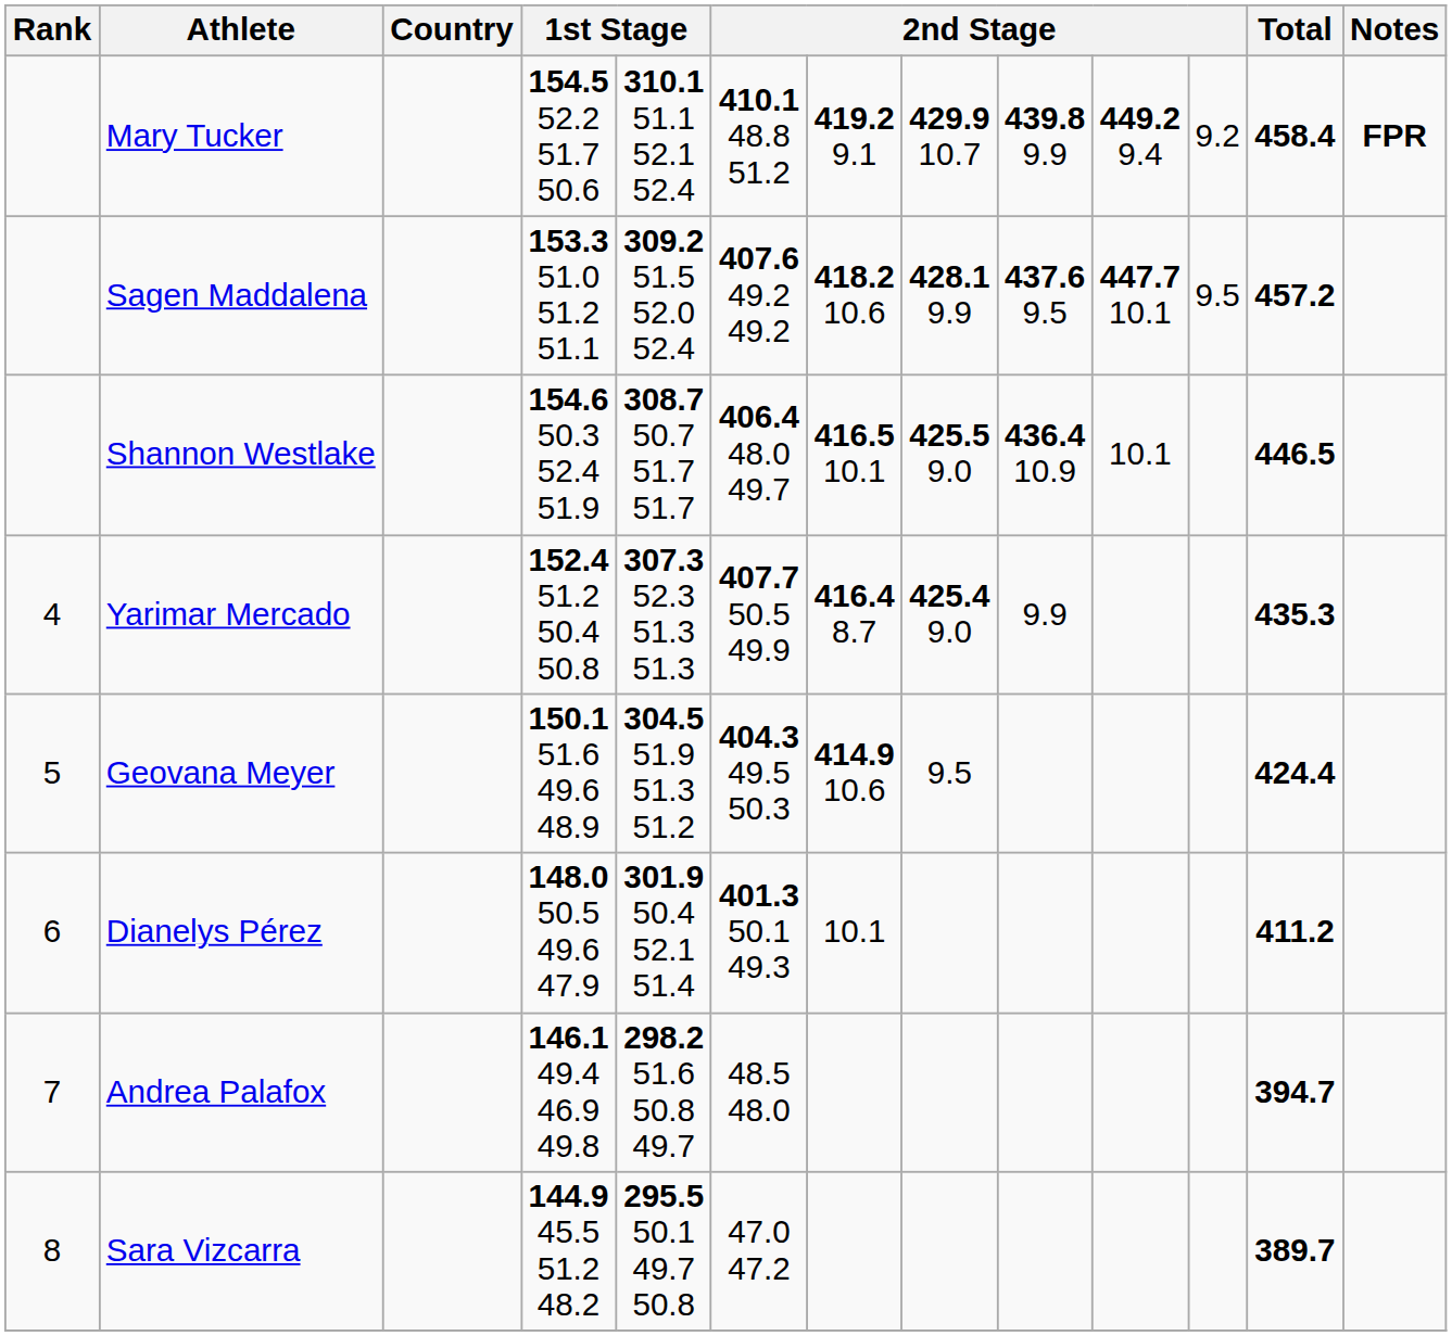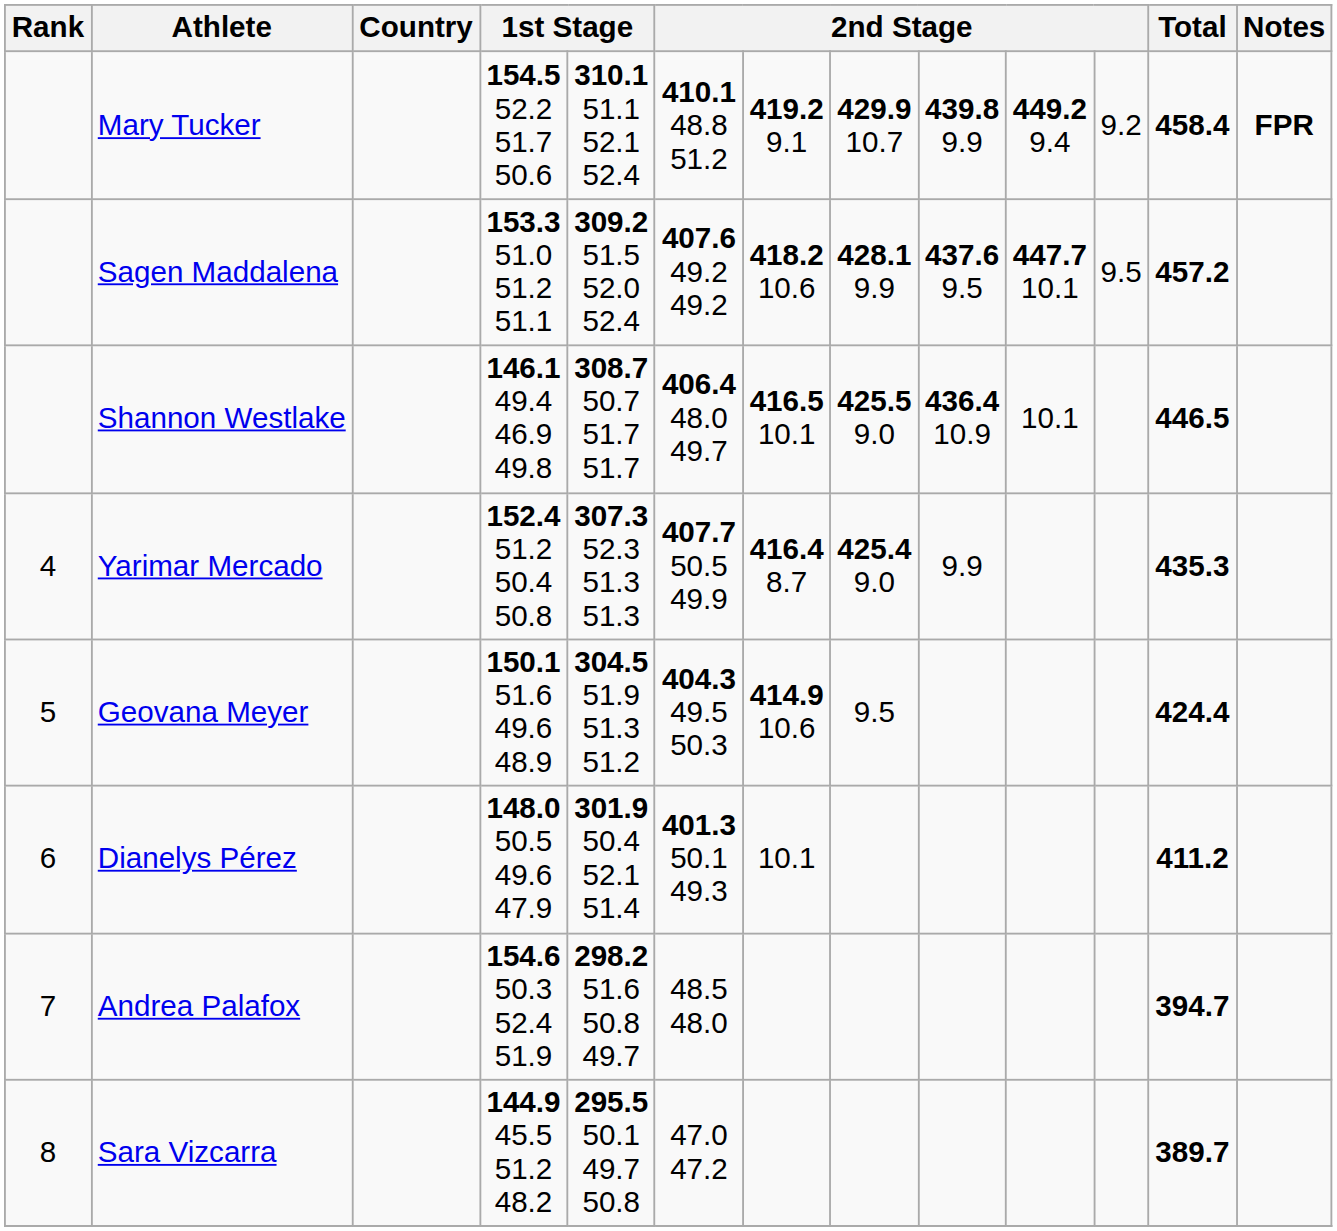 <table class="wikitable sortable" style="text-align:center">
 <tr>
 <th>Rank</th>
 <th>Athlete</th>
 <th>Country</th>
 <th colspan="2">1st Stage</th>
 <th colspan="6">2nd Stage</th>
 <th>Total</th>
 <th>Notes</th>
 </tr>
 <tr>
 <td></td>
 <td align=left><a href='#'>Mary Tucker</a></td>
 <td align=left></td>
 <td><strong>154.5</strong><br>52.2<br>51.7<br>50.6</td>
 <td><strong>310.1</strong><br>51.1<br>52.1<br>52.4</td>
 <td><strong>410.1</strong><br>48.8<br>51.2</td>
 <td><strong>419.2</strong><br>9.1</td>
 <td><strong>429.9</strong><br>10.7</td>
 <td><strong>439.8</strong><br>9.9</td>
 <td><strong>449.2</strong><br>9.4</td>
 <td>9.2</td>
 <td><strong>458.4</strong></td>
 <td><strong>FPR</strong></td>
 </tr>
 <tr>
 <td></td>
 <td align=left><a href='#'>Sagen Maddalena</a></td>
 <td align=left></td>
 <td><strong>153.3</strong><br>51.0<br>51.2<br>51.1</td>
 <td><strong>309.2</strong><br>51.5<br>52.0<br>52.4</td>
 <td><strong>407.6</strong><br>49.2<br>49.2</td>
 <td><strong>418.2</strong><br>10.6</td>
 <td><strong>428.1</strong><br>9.9</td>
 <td><strong>437.6</strong><br>9.5</td>
 <td><strong>447.7</strong><br>10.1</td>
 <td>9.5</td>
 <td><strong>457.2</strong></td>
 <td></td>
 </tr>
 <tr>
 <td></td>
 <td align=left><a href='#'>Shannon Westlake</a></td>
 <td align=left></td>
-<td><strong>154.6</strong><br>50.3<br>52.4<br>51.9</td>
+<td><strong>146.1</strong><br>49.4<br>46.9<br>49.8</td>
 <td><strong>308.7</strong><br>50.7<br>51.7<br>51.7</td>
 <td><strong>406.4</strong><br>48.0<br>49.7</td>
 <td><strong>416.5</strong><br>10.1</td>
 <td><strong>425.5</strong><br>9.0</td>
 <td><strong>436.4</strong><br>10.9</td>
 <td>10.1</td>
 <td></td>
 <td><strong>446.5</strong></td>
 </tr>
 <tr>
 <td>4</td>
 <td align=left><a href='#'>Yarimar Mercado</a></td>
 <td align=left></td>
 <td><strong>152.4</strong><br>51.2<br>50.4<br>50.8</td>
 <td><strong>307.3</strong><br>52.3<br>51.3<br>51.3</td>
 <td><strong>407.7</strong><br>50.5<br>49.9</td>
 <td><strong>416.4</strong><br>8.7</td>
 <td><strong>425.4</strong><br>9.0</td>
 <td>9.9</td>
 <td></td>
 <td></td>
 <td><strong>435.3</strong></td>
 <td></td>
 </tr>
 <tr>
 <td>5</td>
 <td align=left><a href='#'>Geovana Meyer</a></td>
 <td align=left></td>
 <td><strong>150.1</strong><br>51.6<br>49.6<br>48.9</td>
 <td><strong>304.5</strong><br>51.9<br>51.3<br>51.2</td>
 <td><strong>404.3</strong><br>49.5<br>50.3</td>
 <td><strong>414.9</strong><br>10.6</td>
 <td>9.5</td>
 <td></td>
 <td></td>
 <td></td>
 <td><strong>424.4</strong></td>
 <td></td>
 </tr>
 <tr>
 <td>6</td>
 <td align=left><a href='#'>Dianelys Pérez</a></td>
 <td align=left></td>
 <td><strong>148.0</strong><br>50.5<br>49.6<br>47.9</td>
 <td><strong>301.9</strong><br>50.4<br>52.1<br>51.4</td>
 <td><strong>401.3</strong><br>50.1<br>49.3</td>
 <td>10.1</td>
 <td></td>
 <td></td>
 <td></td>
 <td></td>
 <td><strong>411.2</strong></td>
 <td></td>
 </tr>
 <tr>
 <td>7</td>
 <td align=left><a href='#'>Andrea Palafox</a></td>
 <td align=left></td>
-<td><strong>146.1</strong><br>49.4<br>46.9<br>49.8</td>
+<td><strong>154.6</strong><br>50.3<br>52.4<br>51.9</td>
 <td><strong>298.2</strong><br>51.6<br>50.8<br>49.7</td>
 <td>48.5<br>48.0</td>
 <td></td>
 <td></td>
 <td></td>
 <td></td>
 <td></td>
 <td><strong>394.7</strong></td>
 <td></td>
 </tr>
 <tr>
 <td>8</td>
 <td align=left><a href='#'>Sara Vizcarra</a></td>
 <td align=left></td>
 <td><strong>144.9</strong><br>45.5<br>51.2<br>48.2</td>
 <td><strong>295.5</strong><br>50.1<br>49.7<br>50.8</td>
 <td>47.0<br>47.2</td>
 <td></td>
 <td></td>
 <td></td>
 <td></td>
 <td></td>
 <td><strong>389.7</strong></td>
 <td></td>
 </tr>
 <tr>
 </tr>
 </table>
